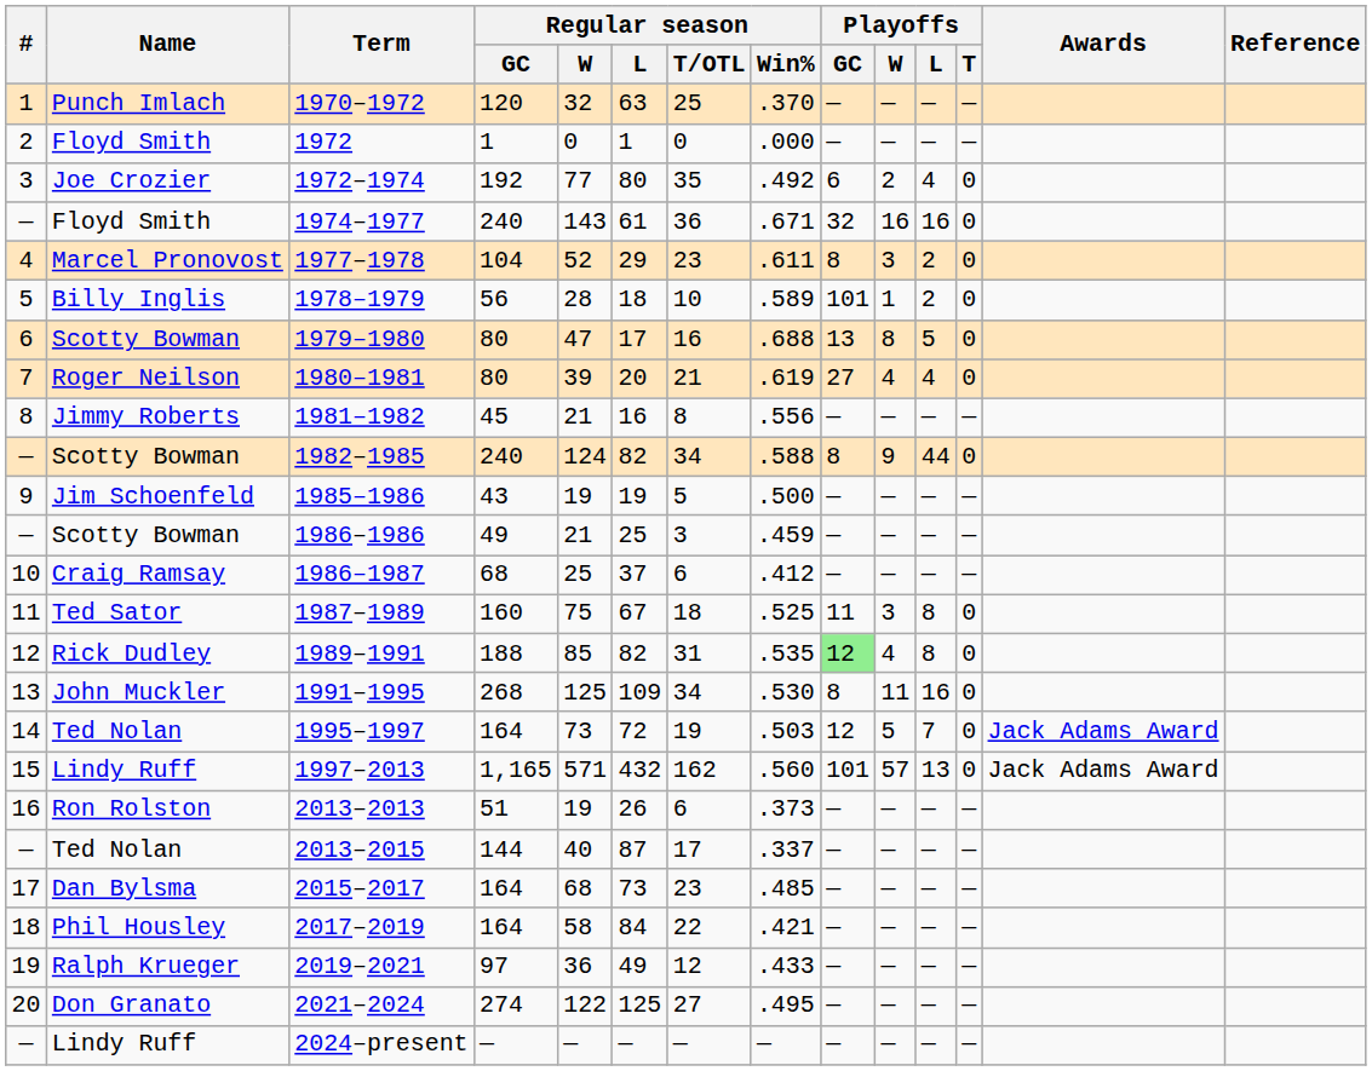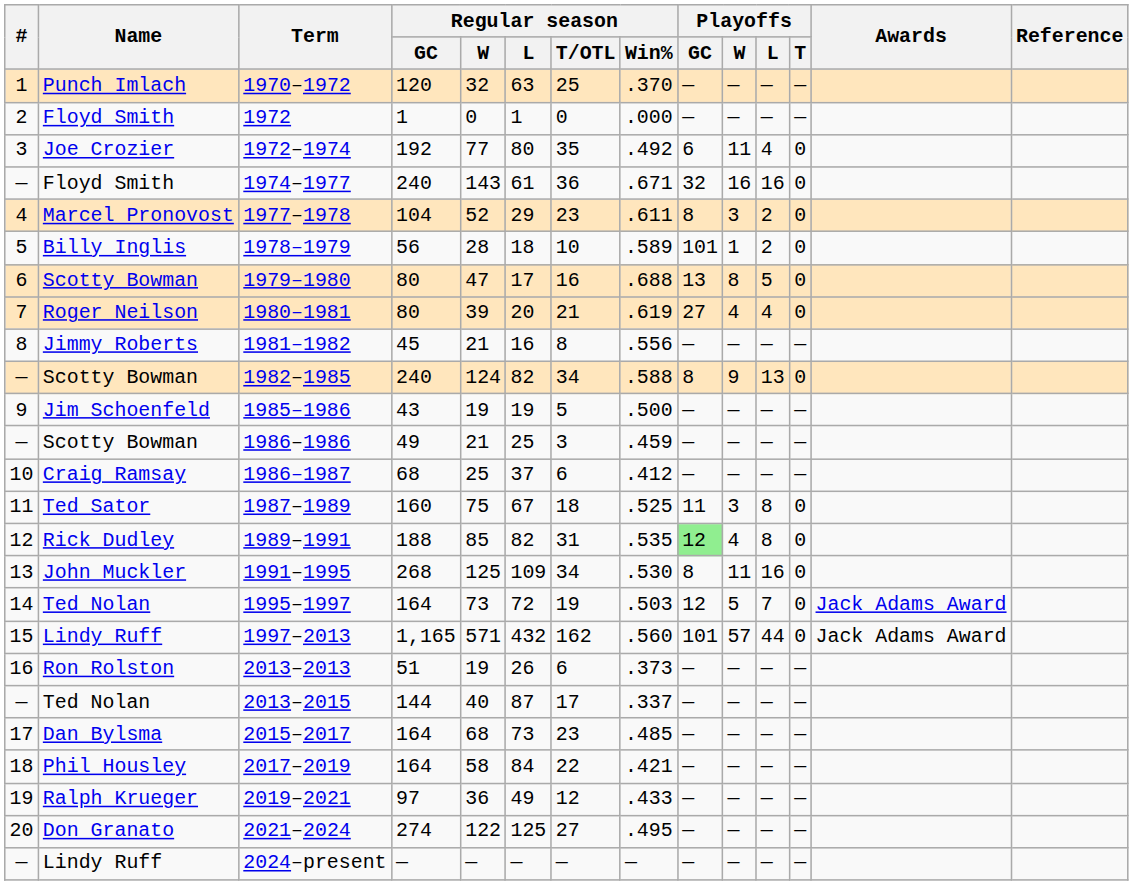 <table class="wikitable">
 <tr>
 <th rowspan="2">#</th>
 <th rowspan="2">Name</th>
 <th rowspan="2">Term</th>
 <th colspan="5">Regular season</th>
 <th colspan="4">Playoffs</th>
 <th rowspan="2">Awards</th>
 <th rowspan="2">Reference</th>
 </tr>
 <tr>
 <th>GC</th>
 <th>W</th>
 <th>L</th>
 <th>T/OTL</th>
 <th>Win%</th>
 <th>GC</th>
 <th>W</th>
 <th>L</th>
 <th>T</th>
 </tr>
 <tr bgcolor="#FFE6BD">
 <td align=center>1</td>
 <td><a href='#'>Punch Imlach</a></td>
 <td><a href='#'>1970</a>–<a href='#'>1972</a></td>
 <td>120</td>
 <td>32</td>
 <td>63</td>
 <td>25</td>
 <td>.370</td>
 <td>—</td>
 <td>—</td>
 <td>—</td>
 <td>—</td>
 <td></td>
 <td align=center></td>
 </tr>
 <tr>
 <td align=center>2</td>
 <td><a href='#'>Floyd Smith</a></td>
 <td><a href='#'>1972</a></td>
 <td>1</td>
 <td>0</td>
 <td>1</td>
 <td>0</td>
 <td>.000</td>
 <td>—</td>
 <td>—</td>
 <td>—</td>
 <td>—</td>
 <td></td>
 <td align=center></td>
 </tr>
 <tr>
 <td align=center>3</td>
 <td><a href='#'>Joe Crozier</a></td>
 <td><a href='#'>1972</a>–<a href='#'>1974</a></td>
 <td>192</td>
 <td>77</td>
 <td>80</td>
 <td>35</td>
 <td>.492</td>
 <td>6</td>
-<td>2</td>
+<td>11</td>
 <td>4</td>
 <td>0</td>
 <td></td>
 <td align=center></td>
 </tr>
 <tr>
 <td align=center>—</td>
 <td>Floyd Smith</td>
 <td><a href='#'>1974</a>–<a href='#'>1977</a></td>
 <td>240</td>
 <td>143</td>
 <td>61</td>
 <td>36</td>
 <td>.671</td>
 <td>32</td>
 <td>16</td>
 <td>16</td>
 <td>0</td>
 <td></td>
 <td align=center></td>
 </tr>
 <tr bgcolor="#FFE6BD">
 <td align=center>4</td>
 <td><a href='#'>Marcel Pronovost</a></td>
 <td><a href='#'>1977</a>–<a href='#'>1978</a></td>
 <td>104</td>
 <td>52</td>
 <td>29</td>
 <td>23</td>
 <td>.611</td>
 <td>8</td>
 <td>3</td>
 <td>2</td>
 <td>0</td>
 <td></td>
 <td align=center></td>
 </tr>
 <tr>
 <td align=center>5</td>
 <td><a href='#'>Billy Inglis</a></td>
 <td><a href='#'>1978–1979</a></td>
 <td>56</td>
 <td>28</td>
 <td>18</td>
 <td>10</td>
 <td>.589</td>
 <td>101</td>
 <td>1</td>
 <td>2</td>
 <td>0</td>
 <td></td>
 <td align=center></td>
 </tr>
 <tr bgcolor="#FFE6BD">
 <td align=center>6</td>
 <td><a href='#'>Scotty Bowman</a></td>
 <td><a href='#'>1979–1980</a></td>
 <td>80</td>
 <td>47</td>
 <td>17</td>
 <td>16</td>
 <td>.688</td>
 <td>13</td>
 <td>8</td>
 <td>5</td>
 <td>0</td>
 <td></td>
 <td align=center></td>
 </tr>
 <tr bgcolor="#FFE6BD">
 <td align=center>7</td>
 <td><a href='#'>Roger Neilson</a></td>
 <td><a href='#'>1980–1981</a></td>
 <td>80</td>
 <td>39</td>
 <td>20</td>
 <td>21</td>
 <td>.619</td>
 <td>27</td>
 <td>4</td>
 <td>4</td>
 <td>0</td>
 <td></td>
 <td align=center></td>
 </tr>
 <tr>
 <td align=center>8</td>
 <td><a href='#'>Jimmy Roberts</a></td>
 <td><a href='#'>1981–1982</a></td>
 <td>45</td>
 <td>21</td>
 <td>16</td>
 <td>8</td>
 <td>.556</td>
 <td>—</td>
 <td>—</td>
 <td>—</td>
 <td>—</td>
 <td></td>
 <td align=center></td>
 </tr>
 <tr bgcolor="#FFE6BD">
 <td align=center>—</td>
 <td>Scotty Bowman</td>
 <td><a href='#'>1982</a>–<a href='#'>1985</a></td>
 <td>240</td>
 <td>124</td>
 <td>82</td>
 <td>34</td>
 <td>.588</td>
 <td>8</td>
 <td>9</td>
-<td>44</td>
+<td>13</td>
 <td>0</td>
 <td></td>
 <td align=center></td>
 </tr>
 <tr>
 <td align=center>9</td>
 <td><a href='#'>Jim Schoenfeld</a></td>
 <td><a href='#'>1985–1986</a></td>
 <td>43</td>
 <td>19</td>
 <td>19</td>
 <td>5</td>
 <td>.500</td>
 <td>—</td>
 <td>—</td>
 <td>—</td>
 <td>—</td>
 <td></td>
 <td align=center></td>
 </tr>
 <tr>
 <td align=center>—</td>
 <td>Scotty Bowman</td>
 <td><a href='#'>1986</a>–<a href='#'>1986</a></td>
 <td>49</td>
 <td>21</td>
 <td>25</td>
 <td>3</td>
 <td>.459</td>
 <td>—</td>
 <td>—</td>
 <td>—</td>
 <td>—</td>
 <td></td>
 <td align=center></td>
 </tr>
 <tr>
 <td align=center>10</td>
 <td><a href='#'>Craig Ramsay</a></td>
 <td><a href='#'>1986–1987</a></td>
 <td>68</td>
 <td>25</td>
 <td>37</td>
 <td>6</td>
 <td>.412</td>
 <td>—</td>
 <td>—</td>
 <td>—</td>
 <td>—</td>
 <td></td>
 <td align=center></td>
 </tr>
 <tr>
 <td align=center>11</td>
 <td><a href='#'>Ted Sator</a></td>
 <td><a href='#'>1987</a>–<a href='#'>1989</a></td>
 <td>160</td>
 <td>75</td>
 <td>67</td>
 <td>18</td>
 <td>.525</td>
 <td>11</td>
 <td>3</td>
 <td>8</td>
 <td>0</td>
 <td></td>
 <td align=center></td>
 </tr>
 <tr>
 <td align=center>12</td>
 <td><a href='#'>Rick Dudley</a></td>
 <td><a href='#'>1989</a>–<a href='#'>1991</a></td>
 <td>188</td>
 <td>85</td>
 <td>82</td>
 <td>31</td>
 <td>.535</td>
 <td style="background: lightgreen;">12</td>
 <td>4</td>
 <td>8</td>
 <td>0</td>
 <td></td>
 <td align=center></td>
 </tr>
 <tr>
 <td align=center>13</td>
 <td><a href='#'>John Muckler</a></td>
 <td><a href='#'>1991</a>–<a href='#'>1995</a></td>
 <td>268</td>
 <td>125</td>
 <td>109</td>
 <td>34</td>
 <td>.530</td>
 <td>8</td>
 <td>11</td>
 <td>16</td>
 <td>0</td>
 <td></td>
 <td align=center></td>
 </tr>
 <tr>
 <td align=center>14</td>
 <td><a href='#'>Ted Nolan</a></td>
 <td><a href='#'>1995</a>–<a href='#'>1997</a></td>
 <td>164</td>
 <td>73</td>
 <td>72</td>
 <td>19</td>
 <td>.503</td>
 <td>12</td>
 <td>5</td>
 <td>7</td>
 <td>0</td>
 <td><a href='#'>Jack Adams Award</a></td>
 <td align=center></td>
 </tr>
 <tr>
 <td align=center>15</td>
 <td><a href='#'>Lindy Ruff</a></td>
 <td><a href='#'>1997</a>–<a href='#'>2013</a></td>
 <td>1,165</td>
 <td>571</td>
 <td>432</td>
 <td>162</td>
 <td>.560</td>
 <td>101</td>
 <td>57</td>
-<td>13</td>
+<td>44</td>
 <td>0</td>
 <td>Jack Adams Award</td>
 <td align=center></td>
 </tr>
 <tr>
 <td align=center>16</td>
 <td><a href='#'>Ron Rolston</a></td>
 <td><a href='#'>2013</a>–<a href='#'>2013</a></td>
 <td>51</td>
 <td>19</td>
 <td>26</td>
 <td>6</td>
 <td>.373</td>
 <td>—</td>
 <td>—</td>
 <td>—</td>
 <td>—</td>
 <td></td>
 <td align=center></td>
 </tr>
 <tr>
 <td align=center>—</td>
 <td>Ted Nolan</td>
 <td><a href='#'>2013</a>–<a href='#'>2015</a></td>
 <td>144</td>
 <td>40</td>
 <td>87</td>
 <td>17</td>
 <td>.337</td>
 <td>—</td>
 <td>—</td>
 <td>—</td>
 <td>—</td>
 <td></td>
 <td align=center></td>
 </tr>
 <tr>
 <td align=center>17</td>
 <td><a href='#'>Dan Bylsma</a></td>
 <td><a href='#'>2015</a>–<a href='#'>2017</a></td>
 <td>164</td>
 <td>68</td>
 <td>73</td>
 <td>23</td>
 <td>.485</td>
 <td>—</td>
 <td>—</td>
 <td>—</td>
 <td>—</td>
 <td></td>
 <td align=center></td>
 </tr>
 <tr>
 <td align=center>18</td>
 <td><a href='#'>Phil Housley</a></td>
 <td><a href='#'>2017</a>–<a href='#'>2019</a></td>
 <td>164</td>
 <td>58</td>
 <td>84</td>
 <td>22</td>
 <td>.421</td>
 <td>—</td>
 <td>—</td>
 <td>—</td>
 <td>—</td>
 <td></td>
 <td align=center></td>
 </tr>
 <tr>
 <td align=center>19</td>
 <td><a href='#'>Ralph Krueger</a></td>
 <td><a href='#'>2019</a>–<a href='#'>2021</a></td>
 <td>97</td>
 <td>36</td>
 <td>49</td>
 <td>12</td>
 <td>.433</td>
 <td>—</td>
 <td>—</td>
 <td>—</td>
 <td>—</td>
 <td></td>
 <td align=center></td>
 </tr>
 <tr>
 <td align=center>20</td>
 <td><a href='#'>Don Granato</a></td>
 <td><a href='#'>2021</a>–<a href='#'>2024</a></td>
 <td>274</td>
 <td>122</td>
 <td>125</td>
 <td>27</td>
 <td>.495</td>
 <td>—</td>
 <td>—</td>
 <td>—</td>
 <td>—</td>
 <td></td>
 <td align=center></td>
 </tr>
 <tr>
 <td align=center>—</td>
 <td>Lindy Ruff</td>
 <td><a href='#'>2024</a>–present</td>
 <td>—</td>
 <td>—</td>
 <td>—</td>
 <td>—</td>
 <td>—</td>
 <td>—</td>
 <td>—</td>
 <td>—</td>
 <td>—</td>
 <td></td>
 <td align=center></td>
 </tr>
 </table>
